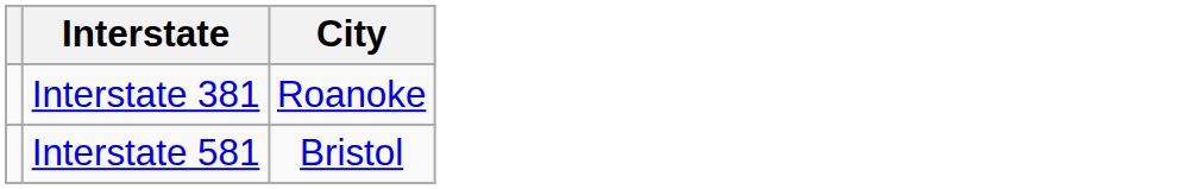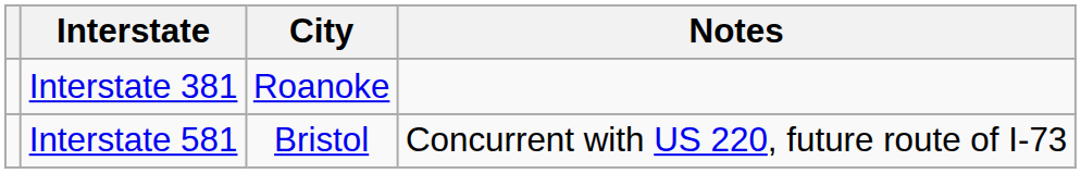 <table class="wikitable">
 <tr>
 <th></th>
 <th>Interstate</th>
 <th>City</th>
+<th>Notes</th>
 </tr>
 <tr>
 <td></td>
 <td><a href='#'>Interstate 381</a></td>
 <td style="text-align:center;"><a href='#'>Roanoke</a></td>
+<td></td>
 </tr>
 <tr>
 <td></td>
 <td><a href='#'>Interstate 581</a></td>
 <td style="text-align:center;"><a href='#'>Bristol</a></td>
+<td>Concurrent with <a href='#'>US 220</a>, future route of I-73</td>
 </tr>
 </table>
